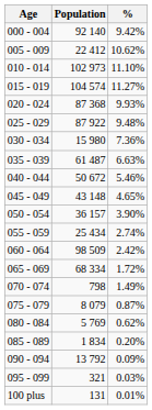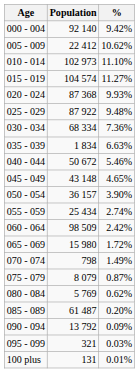 <table class="wikitable" style="font-size: 95%; text-align: right">
 <tr>
 <th>Age</th>
 <th>Population</th>
 <th>%</th>
 </tr>
 <tr>
 <td align=left>000 - 004</td>
 <td>92 140</td>
 <td>9.42%</td>
 </tr>
 <tr>
 <td align=left>005 - 009</td>
 <td>22 412</td>
 <td>10.62%</td>
 </tr>
 <tr>
 <td align=left>010 - 014</td>
 <td>102 973</td>
 <td>11.10%</td>
 </tr>
 <tr>
 <td align=left>015 - 019</td>
 <td>104 574</td>
 <td>11.27%</td>
 </tr>
 <tr>
 <td align=left>020 - 024</td>
 <td>87 368</td>
 <td>9.93%</td>
 </tr>
 <tr>
 <td align=left>025 - 029</td>
 <td>87 922</td>
 <td>9.48%</td>
 </tr>
 <tr>
 <td align=left>030 - 034</td>
-<td>15 980</td>
+<td>68 334</td>
 <td>7.36%</td>
 </tr>
 <tr>
 <td align=left>035 - 039</td>
-<td>61 487</td>
+<td>1 834</td>
 <td>6.63%</td>
 </tr>
 <tr>
 <td align=left>040 - 044</td>
 <td>50 672</td>
 <td>5.46%</td>
 </tr>
 <tr>
 <td align=left>045 - 049</td>
 <td>43 148</td>
 <td>4.65%</td>
 </tr>
 <tr>
 <td align=left>050 - 054</td>
 <td>36 157</td>
 <td>3.90%</td>
 </tr>
 <tr>
 <td align=left>055 - 059</td>
 <td>25 434</td>
 <td>2.74%</td>
 </tr>
 <tr>
 <td align=left>060 - 064</td>
 <td>98 509</td>
 <td>2.42%</td>
 </tr>
 <tr>
 <td align=left>065 - 069</td>
-<td>68 334</td>
+<td>15 980</td>
 <td>1.72%</td>
 </tr>
 <tr>
 <td align=left>070 - 074</td>
 <td>798</td>
 <td>1.49%</td>
 </tr>
 <tr>
 <td align=left>075 - 079</td>
 <td>8 079</td>
 <td>0.87%</td>
 </tr>
 <tr>
 <td align=left>080 - 084</td>
 <td>5 769</td>
 <td>0.62%</td>
 </tr>
 <tr>
 <td align=left>085 - 089</td>
-<td>1 834</td>
+<td>61 487</td>
 <td>0.20%</td>
 </tr>
 <tr>
 <td align=left>090 - 094</td>
 <td>13 792</td>
 <td>0.09%</td>
 </tr>
 <tr>
 <td align=left>095 - 099</td>
 <td>321</td>
 <td>0.03%</td>
 </tr>
 <tr>
 <td align=left>100 plus</td>
 <td>131</td>
 <td>0.01%</td>
 </tr>
 </table>
